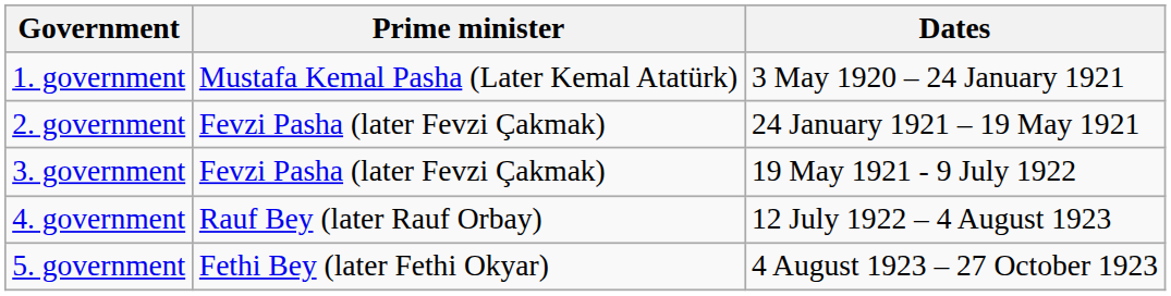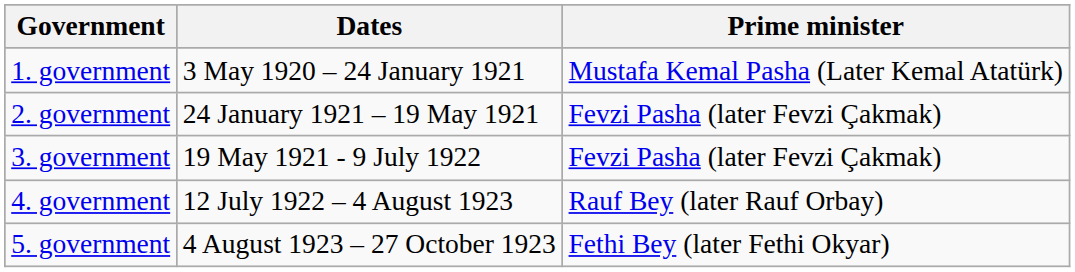 <table class="wikitable sortable">
 <tr>
 <th>Government</th>
+<th>Dates</th>
 <th>Prime minister</th>
-<th>Dates</th>
 </tr>
 <tr>
 <td><a href='#'>1. government</a></td>
+<td>3 May 1920 – 24 January 1921</td>
 <td><a href='#'>Mustafa Kemal Pasha</a> (Later Kemal Atatürk)</td>
-<td>3 May 1920 – 24 January 1921</td>
 </tr>
 <tr>
 <td><a href='#'>2. government</a></td>
+<td>24 January 1921 – 19 May 1921</td>
 <td><a href='#'>Fevzi Pasha</a> (later Fevzi Çakmak)</td>
-<td>24 January 1921 – 19 May 1921</td>
 </tr>
 <tr>
 <td><a href='#'>3. government</a></td>
+<td>19 May 1921 - 9 July 1922</td>
 <td><a href='#'>Fevzi Pasha</a> (later Fevzi Çakmak)</td>
-<td>19 May 1921 - 9 July 1922</td>
 </tr>
 <tr>
 <td><a href='#'>4. government</a></td>
+<td>12 July 1922 – 4 August 1923</td>
 <td><a href='#'>Rauf Bey</a> (later Rauf Orbay)</td>
-<td>12 July 1922 – 4 August 1923</td>
 </tr>
 <tr>
 <td><a href='#'>5. government</a></td>
+<td>4 August 1923 – 27 October 1923</td>
 <td><a href='#'>Fethi Bey</a> (later Fethi Okyar)</td>
-<td>4 August 1923 – 27 October 1923</td>
 </tr>
 </table>
